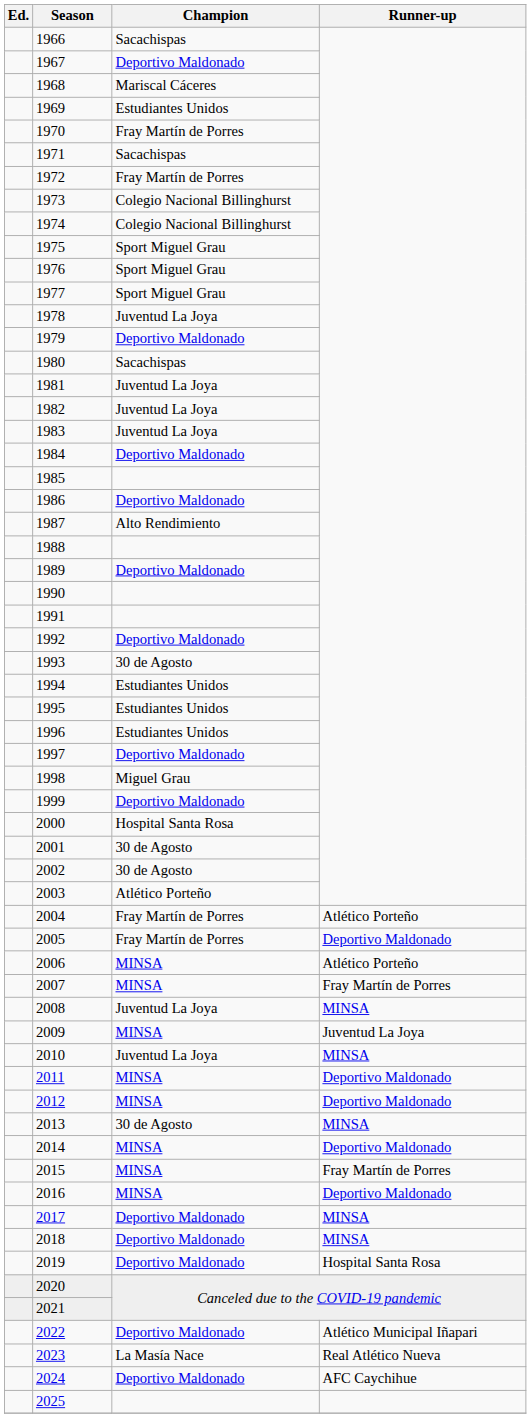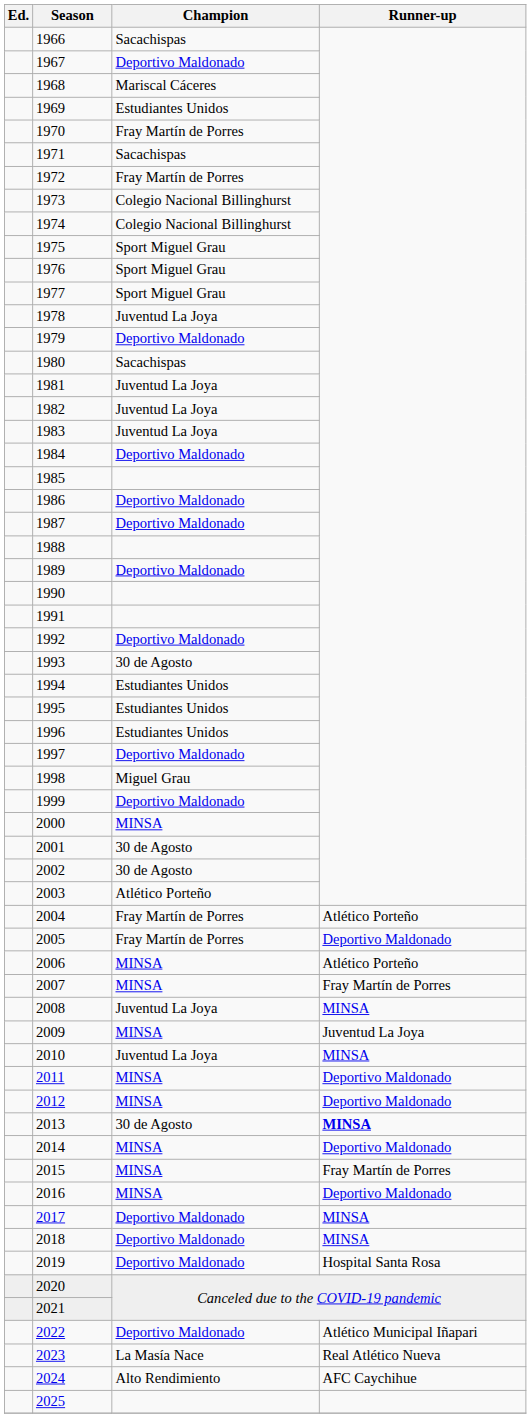 <table class="wikitable sortable">
 <tr>
 <th width=px>Ed.</th>
 <th width=80px>Season</th>
 <th width=220px>Champion</th>
 <th width=220px>Runner-up</th>
 </tr>
 <tr>
 <td></td>
 <td>1966</td>
 <td>Sacachispas</td>
 </tr>
 <tr>
 <td></td>
 <td>1967</td>
 <td><a href='#'>Deportivo Maldonado</a></td>
 </tr>
 <tr>
 <td></td>
 <td>1968</td>
 <td>Mariscal Cáceres</td>
 </tr>
 <tr>
 <td></td>
 <td>1969</td>
 <td>Estudiantes Unidos</td>
 </tr>
 <tr>
 <td></td>
 <td>1970</td>
 <td>Fray Martín de Porres</td>
 </tr>
 <tr>
 <td></td>
 <td>1971</td>
 <td>Sacachispas</td>
 </tr>
 <tr>
 <td></td>
 <td>1972</td>
 <td>Fray Martín de Porres</td>
 </tr>
 <tr>
 <td></td>
 <td>1973</td>
 <td>Colegio Nacional Billinghurst</td>
 </tr>
 <tr>
 <td></td>
 <td>1974</td>
 <td>Colegio Nacional Billinghurst</td>
 </tr>
 <tr>
 <td></td>
 <td>1975</td>
 <td>Sport Miguel Grau</td>
 </tr>
 <tr>
 <td></td>
 <td>1976</td>
 <td>Sport Miguel Grau</td>
 </tr>
 <tr>
 <td></td>
 <td>1977</td>
 <td>Sport Miguel Grau</td>
 </tr>
 <tr>
 <td></td>
 <td>1978</td>
 <td>Juventud La Joya</td>
 </tr>
 <tr>
 <td></td>
 <td>1979</td>
 <td><a href='#'>Deportivo Maldonado</a></td>
 </tr>
 <tr>
 <td></td>
 <td>1980</td>
 <td>Sacachispas</td>
 </tr>
 <tr>
 <td></td>
 <td>1981</td>
 <td>Juventud La Joya</td>
 </tr>
 <tr>
 <td></td>
 <td>1982</td>
 <td>Juventud La Joya</td>
 </tr>
 <tr>
 <td></td>
 <td>1983</td>
 <td>Juventud La Joya</td>
 </tr>
 <tr>
 <td></td>
 <td>1984</td>
 <td><a href='#'>Deportivo Maldonado</a></td>
 </tr>
 <tr>
 <td></td>
 <td>1985</td>
 <td></td>
 </tr>
 <tr>
 <td></td>
 <td>1986</td>
 <td><a href='#'>Deportivo Maldonado</a></td>
 </tr>
 <tr>
 <td></td>
 <td>1987</td>
-<td>Alto Rendimiento</td>
+<td><a href='#'>Deportivo Maldonado</a></td>
 </tr>
 <tr>
 <td></td>
 <td>1988</td>
 <td></td>
 </tr>
 <tr>
 <td></td>
 <td>1989</td>
 <td><a href='#'>Deportivo Maldonado</a></td>
 </tr>
 <tr>
 <td></td>
 <td>1990</td>
 <td></td>
 </tr>
 <tr>
 <td></td>
 <td>1991</td>
 <td></td>
 </tr>
 <tr>
 <td></td>
 <td>1992</td>
 <td><a href='#'>Deportivo Maldonado</a></td>
 </tr>
 <tr>
 <td></td>
 <td>1993</td>
 <td>30 de Agosto</td>
 </tr>
 <tr>
 <td></td>
 <td>1994</td>
 <td>Estudiantes Unidos</td>
 </tr>
 <tr>
 <td></td>
 <td>1995</td>
 <td>Estudiantes Unidos</td>
 </tr>
 <tr>
 <td></td>
 <td>1996</td>
 <td>Estudiantes Unidos</td>
 </tr>
 <tr>
 <td></td>
 <td>1997</td>
 <td><a href='#'>Deportivo Maldonado</a></td>
 </tr>
 <tr>
 <td></td>
 <td>1998</td>
 <td>Miguel Grau</td>
 </tr>
 <tr>
 <td></td>
 <td>1999</td>
 <td><a href='#'>Deportivo Maldonado</a></td>
 </tr>
 <tr>
 <td></td>
 <td>2000</td>
-<td>Hospital Santa Rosa</td>
+<td><a href='#'>MINSA</a></td>
 </tr>
 <tr>
 <td></td>
 <td>2001</td>
 <td>30 de Agosto</td>
 </tr>
 <tr>
 <td></td>
 <td>2002</td>
 <td>30 de Agosto</td>
 </tr>
 <tr>
 <td></td>
 <td>2003</td>
 <td>Atlético Porteño</td>
 </tr>
 <tr>
 <td></td>
 <td>2004</td>
 <td>Fray Martín de Porres</td>
 <td>Atlético Porteño</td>
 </tr>
 <tr>
 <td></td>
 <td>2005</td>
 <td>Fray Martín de Porres</td>
 <td><a href='#'>Deportivo Maldonado</a></td>
 </tr>
 <tr>
 <td></td>
 <td>2006</td>
 <td><a href='#'>MINSA</a></td>
 <td>Atlético Porteño</td>
 </tr>
 <tr>
 <td></td>
 <td>2007</td>
 <td><a href='#'>MINSA</a></td>
 <td>Fray Martín de Porres</td>
 </tr>
 <tr>
 <td></td>
 <td>2008</td>
 <td>Juventud La Joya</td>
 <td><a href='#'>MINSA</a></td>
 </tr>
 <tr>
 <td></td>
 <td>2009</td>
 <td><a href='#'>MINSA</a></td>
 <td>Juventud La Joya</td>
 </tr>
 <tr>
 <td></td>
 <td>2010</td>
 <td>Juventud La Joya</td>
 <td><a href='#'>MINSA</a></td>
 </tr>
 <tr>
 <td></td>
 <td><a href='#'>2011</a></td>
 <td><a href='#'>MINSA</a></td>
 <td><a href='#'>Deportivo Maldonado</a></td>
 </tr>
 <tr>
 <td></td>
 <td><a href='#'>2012</a></td>
 <td><a href='#'>MINSA</a></td>
 <td><a href='#'>Deportivo Maldonado</a></td>
 </tr>
 <tr>
 <td></td>
 <td>2013</td>
 <td>30 de Agosto</td>
-<td><a href='#'>MINSA</a></td>
+<td><strong><a href='#'>MINSA</a></strong></td>
 </tr>
 <tr>
 <td></td>
 <td>2014</td>
 <td><a href='#'>MINSA</a></td>
 <td><a href='#'>Deportivo Maldonado</a></td>
 </tr>
 <tr>
 <td></td>
 <td>2015</td>
 <td><a href='#'>MINSA</a></td>
 <td>Fray Martín de Porres</td>
 </tr>
 <tr>
 <td></td>
 <td>2016</td>
 <td><a href='#'>MINSA</a></td>
 <td><a href='#'>Deportivo Maldonado</a></td>
 </tr>
 <tr>
 <td></td>
 <td><a href='#'>2017</a></td>
 <td><a href='#'>Deportivo Maldonado</a></td>
 <td><a href='#'>MINSA</a></td>
 </tr>
 <tr>
 <td></td>
 <td>2018</td>
 <td><a href='#'>Deportivo Maldonado</a></td>
 <td><a href='#'>MINSA</a></td>
 </tr>
 <tr>
 <td></td>
 <td>2019</td>
 <td><a href='#'>Deportivo Maldonado</a></td>
 <td>Hospital Santa Rosa</td>
 </tr>
 <tr bgcolor=#efefef>
 <td></td>
 <td>2020</td>
 <td rowspan=2 colspan="2" align=center><em>Canceled due to the <a href='#'>COVID-19 pandemic</a></em></td>
 </tr>
 <tr bgcolor=#efefef>
 <td></td>
 <td>2021</td>
 </tr>
 <tr>
 <td></td>
 <td><a href='#'>2022</a></td>
 <td><a href='#'>Deportivo Maldonado</a></td>
 <td>Atlético Municipal Iñapari</td>
 </tr>
 <tr>
 <td></td>
 <td><a href='#'>2023</a></td>
 <td>La Masía Nace</td>
 <td>Real Atlético Nueva</td>
 </tr>
 <tr>
 <td></td>
 <td><a href='#'>2024</a></td>
-<td><a href='#'>Deportivo Maldonado</a></td>
+<td>Alto Rendimiento</td>
 <td>AFC Caychihue</td>
 </tr>
 <tr>
 <td></td>
 <td><a href='#'>2025</a></td>
 <td></td>
 <td></td>
 </tr>
 <tr>
 </tr>
 </table>
